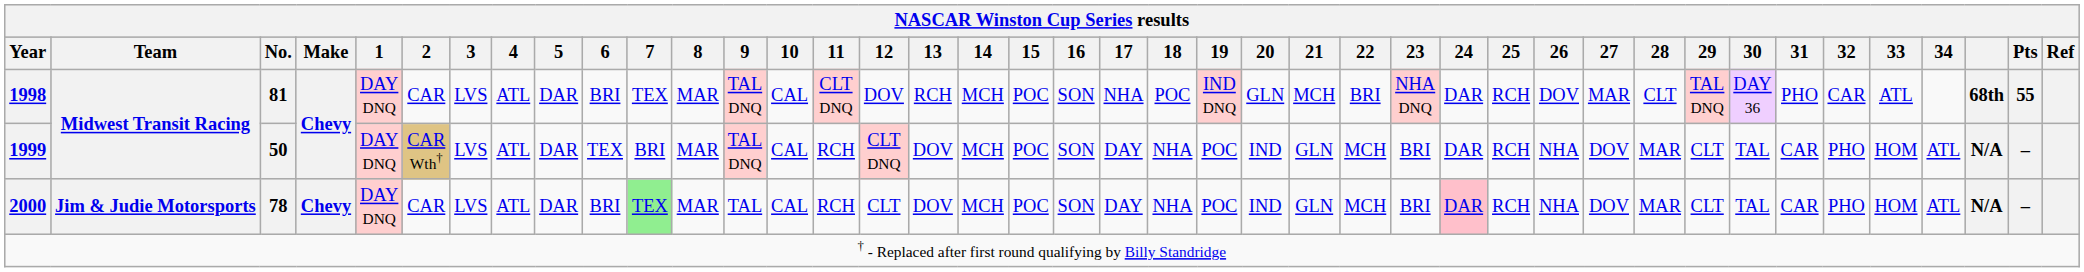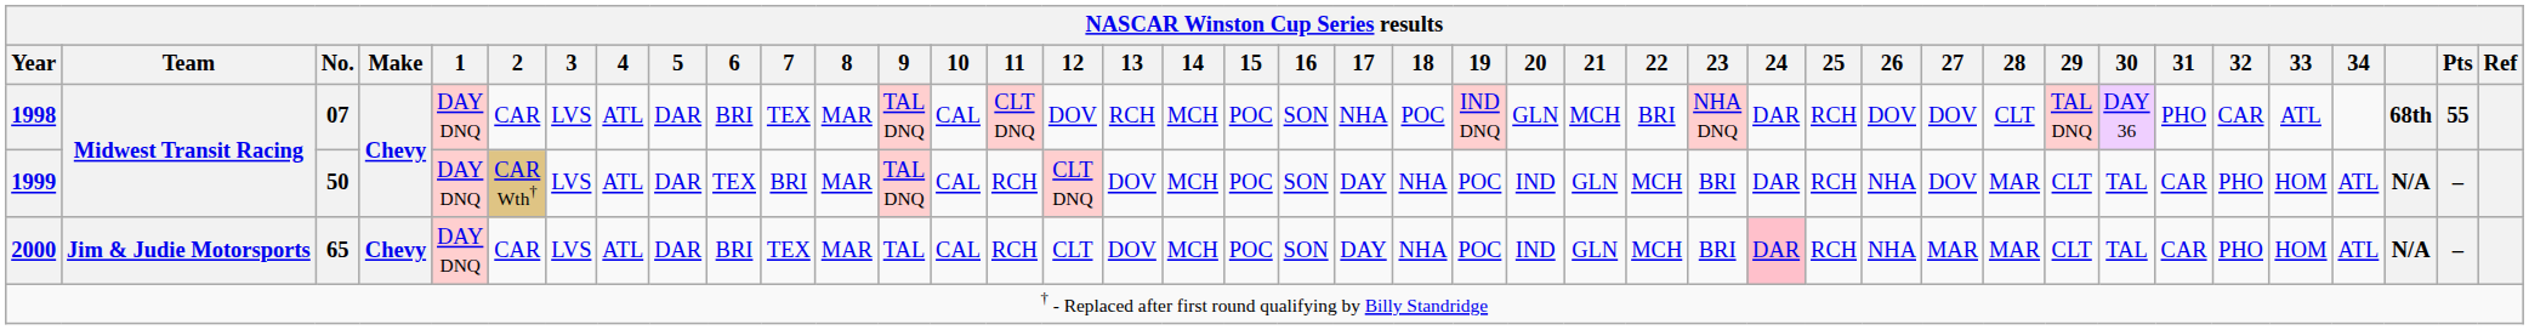 <table class="wikitable" style="text-align:center; font-size:75%">
 <tr>
 <th colspan=45><a href='#'>NASCAR Winston Cup Series</a> results</th>
 </tr>
 <tr>
 <th>Year</th>
 <th>Team</th>
 <th>No.</th>
 <th>Make</th>
 <th>1</th>
 <th>2</th>
 <th>3</th>
 <th>4</th>
 <th>5</th>
 <th>6</th>
 <th>7</th>
 <th>8</th>
 <th>9</th>
 <th>10</th>
 <th>11</th>
 <th>12</th>
 <th>13</th>
 <th>14</th>
 <th>15</th>
 <th>16</th>
 <th>17</th>
 <th>18</th>
 <th>19</th>
 <th>20</th>
 <th>21</th>
 <th>22</th>
 <th>23</th>
 <th>24</th>
 <th>25</th>
 <th>26</th>
 <th>27</th>
 <th>28</th>
 <th>29</th>
 <th>30</th>
 <th>31</th>
 <th>32</th>
 <th>33</th>
 <th>34</th>
 <th></th>
 <th>Pts</th>
 <th>Ref</th>
 </tr>
 <tr>
 <th><a href='#'>1998</a></th>
 <th rowspan=2><a href='#'>Midwest Transit Racing</a></th>
-<th>81</th>
+<th>07</th>
 <th rowspan=2><a href='#'>Chevy</a></th>
 <td style="background:#FFCFCF;"><a href='#'>DAY</a><br><small>DNQ</small></td>
 <td><a href='#'>CAR</a></td>
 <td><a href='#'>LVS</a></td>
 <td><a href='#'>ATL</a></td>
 <td><a href='#'>DAR</a></td>
 <td><a href='#'>BRI</a></td>
 <td><a href='#'>TEX</a></td>
 <td><a href='#'>MAR</a></td>
 <td style="background:#FFCFCF;"><a href='#'>TAL</a><br><small>DNQ</small></td>
 <td><a href='#'>CAL</a></td>
 <td style="background:#FFCFCF;"><a href='#'>CLT</a><br><small>DNQ</small></td>
 <td><a href='#'>DOV</a></td>
 <td><a href='#'>RCH</a></td>
 <td><a href='#'>MCH</a></td>
 <td><a href='#'>POC</a></td>
 <td><a href='#'>SON</a></td>
 <td><a href='#'>NHA</a></td>
 <td><a href='#'>POC</a></td>
 <td style="background:#FFCFCF;"><a href='#'>IND</a><br><small>DNQ</small></td>
 <td><a href='#'>GLN</a></td>
 <td><a href='#'>MCH</a></td>
 <td><a href='#'>BRI</a></td>
 <td style="background:#FFCFCF;"><a href='#'>NHA</a><br><small>DNQ</small></td>
 <td><a href='#'>DAR</a></td>
 <td><a href='#'>RCH</a></td>
 <td><a href='#'>DOV</a></td>
-<td><a href='#'>MAR</a></td>
+<td><a href='#'>DOV</a></td>
 <td><a href='#'>CLT</a></td>
 <td style="background:#FFCFCF;"><a href='#'>TAL</a><br><small>DNQ</small></td>
 <td style="background:#EFCFFF;"><a href='#'>DAY</a><br><small>36</small></td>
 <td><a href='#'>PHO</a></td>
 <td><a href='#'>CAR</a></td>
 <td><a href='#'>ATL</a></td>
 <td></td>
 <th>68th</th>
 <th>55</th>
 <th></th>
 </tr>
 <tr>
 <th><a href='#'>1999</a></th>
 <th>50</th>
 <td style="background:#FFCFCF;"><a href='#'>DAY</a><br><small>DNQ</small></td>
 <td style="background:#DFC484;"><a href='#'>CAR</a><br><small>Wth<sup>†</sup></small></td>
 <td><a href='#'>LVS</a></td>
 <td><a href='#'>ATL</a></td>
 <td><a href='#'>DAR</a></td>
 <td><a href='#'>TEX</a></td>
 <td><a href='#'>BRI</a></td>
 <td><a href='#'>MAR</a></td>
 <td style="background:#FFCFCF;"><a href='#'>TAL</a><br><small>DNQ</small></td>
 <td><a href='#'>CAL</a></td>
 <td><a href='#'>RCH</a></td>
 <td style="background:#FFCFCF;"><a href='#'>CLT</a><br><small>DNQ</small></td>
 <td><a href='#'>DOV</a></td>
 <td><a href='#'>MCH</a></td>
 <td><a href='#'>POC</a></td>
 <td><a href='#'>SON</a></td>
 <td><a href='#'>DAY</a></td>
 <td><a href='#'>NHA</a></td>
 <td><a href='#'>POC</a></td>
 <td><a href='#'>IND</a></td>
 <td><a href='#'>GLN</a></td>
 <td><a href='#'>MCH</a></td>
 <td><a href='#'>BRI</a></td>
 <td><a href='#'>DAR</a></td>
 <td><a href='#'>RCH</a></td>
 <td><a href='#'>NHA</a></td>
 <td><a href='#'>DOV</a></td>
 <td><a href='#'>MAR</a></td>
 <td><a href='#'>CLT</a></td>
 <td><a href='#'>TAL</a></td>
 <td><a href='#'>CAR</a></td>
 <td><a href='#'>PHO</a></td>
 <td><a href='#'>HOM</a></td>
 <td><a href='#'>ATL</a></td>
 <th>N/A</th>
 <th>–</th>
 <th></th>
 </tr>
 <tr>
 <th><a href='#'>2000</a></th>
 <th><a href='#'>Jim & Judie Motorsports</a></th>
-<th>78</th>
+<th>65</th>
 <th><a href='#'>Chevy</a></th>
 <td style="background:#FFCFCF;"><a href='#'>DAY</a><br><small>DNQ</small></td>
 <td><a href='#'>CAR</a></td>
 <td><a href='#'>LVS</a></td>
 <td><a href='#'>ATL</a></td>
 <td><a href='#'>DAR</a></td>
 <td><a href='#'>BRI</a></td>
-<td style="background: lightgreen;"><a href='#'>TEX</a></td>
+<td><a href='#'>TEX</a></td>
 <td><a href='#'>MAR</a></td>
 <td><a href='#'>TAL</a></td>
 <td><a href='#'>CAL</a></td>
 <td><a href='#'>RCH</a></td>
 <td><a href='#'>CLT</a></td>
 <td><a href='#'>DOV</a></td>
 <td><a href='#'>MCH</a></td>
 <td><a href='#'>POC</a></td>
 <td><a href='#'>SON</a></td>
 <td><a href='#'>DAY</a></td>
 <td><a href='#'>NHA</a></td>
 <td><a href='#'>POC</a></td>
 <td><a href='#'>IND</a></td>
 <td><a href='#'>GLN</a></td>
 <td><a href='#'>MCH</a></td>
 <td><a href='#'>BRI</a></td>
 <td style="background: pink;"><a href='#'>DAR</a></td>
 <td><a href='#'>RCH</a></td>
 <td><a href='#'>NHA</a></td>
-<td><a href='#'>DOV</a></td>
+<td><a href='#'>MAR</a></td>
 <td><a href='#'>MAR</a></td>
 <td><a href='#'>CLT</a></td>
 <td><a href='#'>TAL</a></td>
 <td><a href='#'>CAR</a></td>
 <td><a href='#'>PHO</a></td>
 <td><a href='#'>HOM</a></td>
 <td><a href='#'>ATL</a></td>
 <th>N/A</th>
 <th>–</th>
 <th></th>
 </tr>
 <tr>
 <td colspan=42><small><sup>†</sup> - Replaced after first round qualifying by <a href='#'>Billy Standridge</a></small></td>
 </tr>
 </table>
